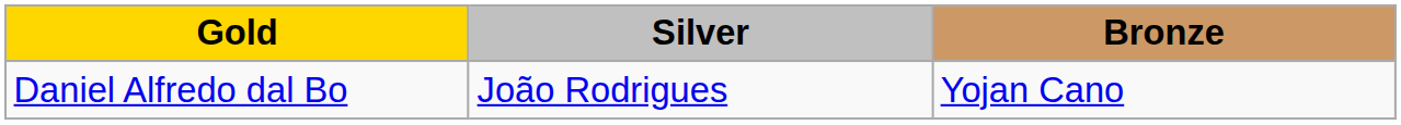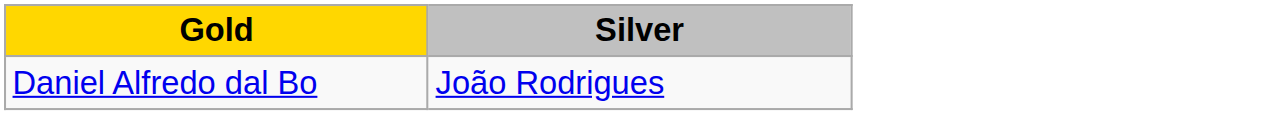 <table class="wikitable" style="text-align:left">
 <tr align="center">
 <td width=200 bgcolor=gold><strong>Gold</strong></td>
 <td width=200 bgcolor=silver><strong>Silver</strong></td>
-<td width=200 bgcolor=CC9966><strong>Bronze</strong></td>
 </tr>
 <tr>
 <td><a href='#'>Daniel Alfredo dal Bo</a><br><em></em></td>
 <td><a href='#'>João Rodrigues</a><br><em></em></td>
-<td><a href='#'>Yojan Cano</a><br><em></em></td>
 </tr>
 </table>
